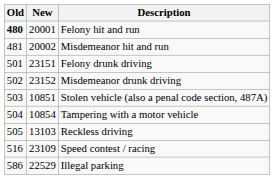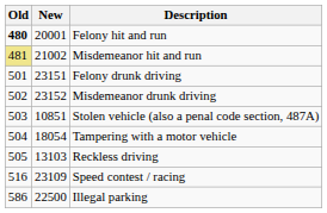 <table class="wikitable">
 <tr>
 <th>Old</th>
 <th>New</th>
 <th>Description</th>
 </tr>
 <tr>
 <td><strong>480</strong></td>
 <td>20001</td>
 <td>Felony hit and run</td>
 </tr>
 <tr>
-<td>481</td>
-<td>20002</td>
+<td style="background: khaki;">481</td>
+<td>21002</td>
 <td>Misdemeanor hit and run</td>
 </tr>
 <tr>
 <td>501</td>
 <td>23151</td>
 <td>Felony drunk driving</td>
 </tr>
 <tr>
 <td>502</td>
 <td>23152</td>
 <td>Misdemeanor drunk driving</td>
 </tr>
 <tr>
 <td>503</td>
 <td>10851</td>
 <td>Stolen vehicle (also a penal code section, 487A)</td>
 </tr>
 <tr>
 <td>504</td>
-<td>10854</td>
+<td>18054</td>
 <td>Tampering with a motor vehicle</td>
 </tr>
 <tr>
 <td>505</td>
 <td>13103</td>
 <td>Reckless driving</td>
 </tr>
 <tr>
 <td>516</td>
 <td>23109</td>
 <td>Speed contest / racing</td>
 </tr>
 <tr>
 <td>586</td>
-<td>22529</td>
+<td>22500</td>
 <td>Illegal parking</td>
 </tr>
 </table>
